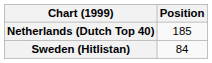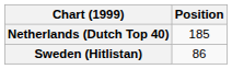 <table class="wikitable plainrowheaders" style="text-align:center">
 <tr>
 <th scope="col">Chart (1999)</th>
 <th scope="col">Position</th>
 </tr>
 <tr>
 <th scope="row">Netherlands (Dutch Top 40)</th>
 <td>185</td>
 </tr>
 <tr>
 <th scope="row">Sweden (Hitlistan)</th>
-<td>84</td>
+<td>86</td>
 </tr>
 </table>
